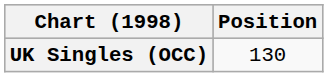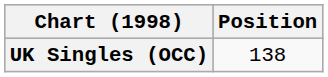 <table class="wikitable plainrowheaders" style="text-align:center">
 <tr>
 <th>Chart (1998)</th>
 <th>Position</th>
 </tr>
 <tr>
 <th scope="row">UK Singles (OCC)</th>
-<td>130</td>
+<td>138</td>
 </tr>
 </table>
